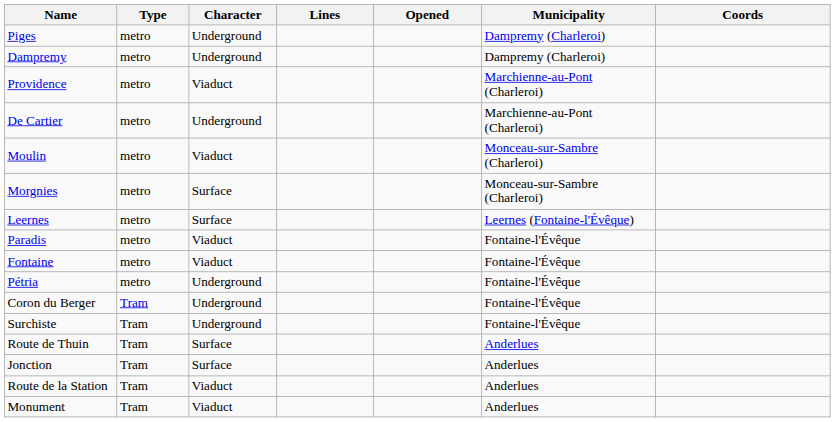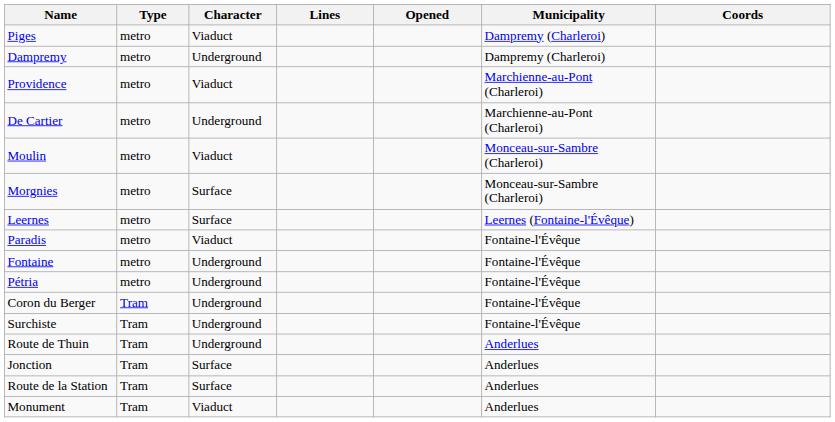 <table class="wikitable sortable">
 <tr>
 <th scope="col" width="130px">Name</th>
 <th scope="col" width="80px">Type</th>
 <th scope="col" width="100px">Character</th>
 <th scope="col" width="110px">Lines</th>
 <th scope="col" width="125px">Opened</th>
 <th scope="col" width="205px">Municipality</th>
 <th scope="col" width="205px" class="unsortable">Coords</th>
 </tr>
 <tr>
 <td><a href='#'>Piges</a></td>
 <td>metro</td>
-<td>Underground</td>
+<td>Viaduct</td>
 <td>  </td>
 <td></td>
 <td><a href='#'>Dampremy</a> (<a href='#'>Charleroi</a>)</td>
 <td></td>
 </tr>
 <tr>
 <td><a href='#'>Dampremy</a></td>
 <td>metro</td>
 <td>Underground</td>
 <td> </td>
 <td></td>
 <td>Dampremy (Charleroi)</td>
 <td></td>
 </tr>
 <tr>
 <td><a href='#'>Providence</a></td>
 <td>metro</td>
 <td>Viaduct</td>
 <td> </td>
 <td></td>
 <td><a href='#'>Marchienne-au-Pont</a> (Charleroi)</td>
 <td></td>
 </tr>
 <tr>
 <td><a href='#'>De Cartier</a></td>
 <td>metro</td>
 <td>Underground</td>
 <td> </td>
 <td></td>
 <td>Marchienne-au-Pont (Charleroi)</td>
 <td></td>
 </tr>
 <tr>
 <td><a href='#'>Moulin</a></td>
 <td>metro</td>
 <td>Viaduct</td>
 <td> </td>
 <td></td>
 <td><a href='#'>Monceau-sur-Sambre</a> (Charleroi)</td>
 <td></td>
 </tr>
 <tr>
 <td><a href='#'>Morgnies</a></td>
 <td>metro</td>
 <td>Surface</td>
 <td> </td>
 <td></td>
 <td>Monceau-sur-Sambre (Charleroi)</td>
 <td></td>
 </tr>
 <tr>
 <td><a href='#'>Leernes</a></td>
 <td>metro</td>
 <td>Surface</td>
 <td> </td>
 <td></td>
 <td><a href='#'>Leernes</a> (<a href='#'>Fontaine-l'Évêque</a>)</td>
 <td></td>
 </tr>
 <tr>
 <td><a href='#'>Paradis</a></td>
 <td>metro</td>
 <td>Viaduct</td>
 <td> </td>
 <td></td>
 <td>Fontaine-l'Évêque</td>
 <td></td>
 </tr>
 <tr>
 <td><a href='#'>Fontaine</a></td>
 <td>metro</td>
-<td>Viaduct</td>
+<td>Underground</td>
 <td> </td>
 <td></td>
 <td>Fontaine-l'Évêque</td>
 <td></td>
 </tr>
 <tr>
 <td><a href='#'>Pétria</a></td>
 <td>metro</td>
 <td>Underground</td>
 <td> </td>
 <td></td>
 <td>Fontaine-l'Évêque</td>
 <td></td>
 </tr>
 <tr>
 <td>Coron du Berger</td>
 <td><a href='#'>Tram</a></td>
 <td>Underground</td>
 <td> </td>
 <td></td>
 <td>Fontaine-l'Évêque</td>
 <td></td>
 </tr>
 <tr>
 <td>Surchiste</td>
 <td>Tram</td>
 <td>Underground</td>
 <td> </td>
 <td></td>
 <td>Fontaine-l'Évêque</td>
 <td></td>
 </tr>
 <tr>
 <td>Route de Thuin</td>
 <td>Tram</td>
-<td>Surface</td>
+<td>Underground</td>
 <td> </td>
 <td></td>
 <td><a href='#'>Anderlues</a></td>
 <td></td>
 </tr>
 <tr>
 <td>Jonction</td>
 <td>Tram</td>
 <td>Surface</td>
 <td> </td>
 <td></td>
 <td>Anderlues</td>
 <td></td>
 </tr>
 <tr>
 <td>Route de la Station</td>
 <td>Tram</td>
-<td>Viaduct</td>
+<td>Surface</td>
 <td> </td>
 <td></td>
 <td>Anderlues</td>
 <td></td>
 </tr>
 <tr>
 <td>Monument</td>
 <td>Tram</td>
 <td>Viaduct</td>
 <td> </td>
 <td></td>
 <td>Anderlues</td>
 <td></td>
 </tr>
 </table>
